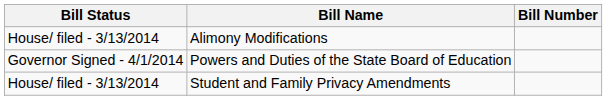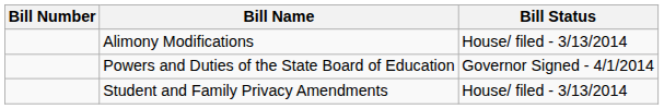 <table class="wikitable">
 <tr>
+<th>Bill Number</th>
+<th>Bill Name</th>
 <th>Bill Status</th>
-<th>Bill Name</th>
-<th>Bill Number</th>
 </tr>
 <tr>
+<td></td>
+<td>Alimony Modifications</td>
 <td>House/ filed - 3/13/2014</td>
-<td>Alimony Modifications</td>
-<td></td>
 </tr>
 <tr>
+<td></td>
+<td>Powers and Duties of the State Board of Education</td>
 <td>Governor Signed - 4/1/2014</td>
-<td>Powers and Duties of the State Board of Education</td>
-<td></td>
 </tr>
 <tr>
+<td></td>
+<td>Student and Family Privacy Amendments</td>
 <td>House/ filed - 3/13/2014</td>
-<td>Student and Family Privacy Amendments</td>
-<td></td>
 </tr>
 </table>
